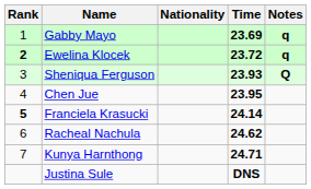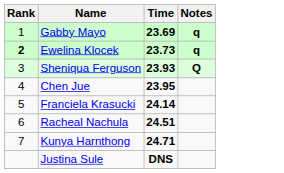 <table class="wikitable sortable" style="text-align:center">
 <tr>
 <th>Rank</th>
 <th>Name</th>
-<th>Nationality</th>
 <th>Time</th>
 <th>Notes</th>
 </tr>
 <tr bgcolor=ccffcc>
 <td>1</td>
 <td align=left><a href='#'>Gabby Mayo</a></td>
-<td align=left></td>
 <td><strong>23.69</strong></td>
 <td><strong>q</strong></td>
 </tr>
 <tr bgcolor=ccffcc>
 <td><strong>2</strong></td>
 <td align=left><a href='#'>Ewelina Klocek</a></td>
-<td align=left></td>
-<td><strong>23.72</strong></td>
+<td><strong>23.73</strong></td>
 <td><strong>q</strong></td>
 </tr>
 <tr bgcolor=ddffdd>
 <td>3</td>
 <td align=left><a href='#'>Sheniqua Ferguson</a></td>
-<td align=left></td>
 <td><strong>23.93</strong></td>
 <td><strong>Q</strong></td>
 </tr>
 <tr>
 <td>4</td>
 <td align=left><a href='#'>Chen Jue</a></td>
-<td align=left></td>
 <td><strong>23.95</strong></td>
 <td></td>
 </tr>
 <tr>
-<td><strong>5</strong></td>
+<td>5</td>
 <td align=left><a href='#'>Franciela Krasucki</a></td>
-<td align=left></td>
 <td><strong>24.14</strong></td>
 <td></td>
 </tr>
 <tr>
 <td>6</td>
 <td align=left><a href='#'>Racheal Nachula</a></td>
-<td align=left></td>
-<td><strong>24.62</strong></td>
+<td><strong>24.51</strong></td>
 <td></td>
 </tr>
 <tr>
 <td>7</td>
 <td align=left><a href='#'>Kunya Harnthong</a></td>
-<td align=left></td>
 <td><strong>24.71</strong></td>
 <td></td>
 </tr>
 <tr>
 <td></td>
 <td align=left><a href='#'>Justina Sule</a></td>
-<td align=left></td>
 <td><strong>DNS</strong></td>
 <td></td>
 </tr>
 </table>
